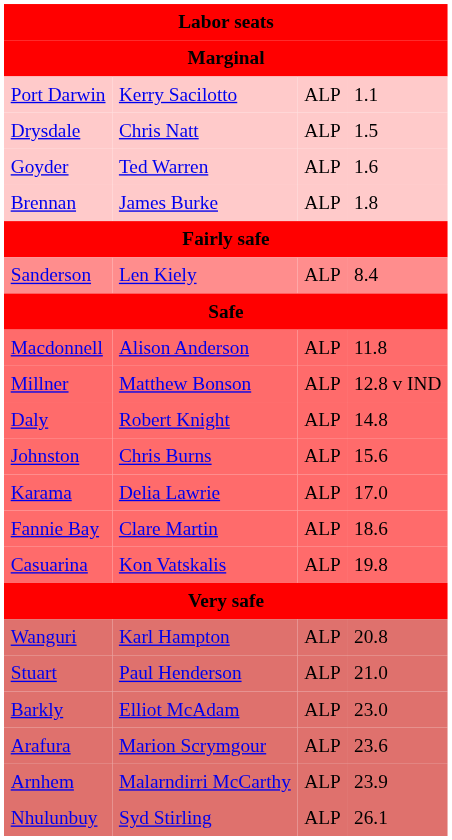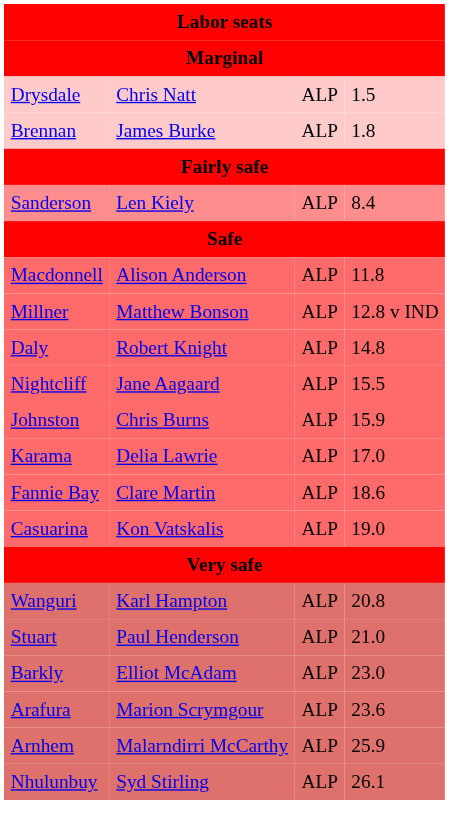 <table class="toccolours" align="left" cellpadding="5" cellspacing="0" style="margin-right: .5em; margin-top: .4em; font-size: 90%; float:left">
 <tr>
 <td colspan="4"  style="text-align:center; background:red;"><span><strong>Labor seats</strong></span></td>
 </tr>
 <tr>
 <td colspan="4"  style="text-align:center; background:red;"><span><strong>Marginal</strong></span></td>
 </tr>
 <tr>
-<td style="text-align:left; background:#ffcaca;"><a href='#'>Port Darwin</a></td>
-<td style="text-align:left; background:#ffcaca;"><a href='#'>Kerry Sacilotto</a></td>
-<td style="text-align:left; background:#ffcaca;">ALP</td>
-<td style="text-align:left; background:#ffcaca;">1.1</td>
-</tr>
-<tr>
 <td style="text-align:left; background:#ffcaca;"><a href='#'>Drysdale</a></td>
 <td style="text-align:left; background:#ffcaca;"><a href='#'>Chris Natt</a></td>
 <td style="text-align:left; background:#ffcaca;">ALP</td>
 <td style="text-align:left; background:#ffcaca;">1.5</td>
-</tr>
-<tr>
-<td style="text-align:left; background:#ffcaca;"><a href='#'>Goyder</a></td>
-<td style="text-align:left; background:#ffcaca;"><a href='#'>Ted Warren</a></td>
-<td style="text-align:left; background:#ffcaca;">ALP</td>
-<td style="text-align:left; background:#ffcaca;">1.6</td>
 </tr>
 <tr>
 <td style="text-align:left; background:#ffcaca;"><a href='#'>Brennan</a></td>
 <td style="text-align:left; background:#ffcaca;"><a href='#'>James Burke</a></td>
 <td style="text-align:left; background:#ffcaca;">ALP</td>
 <td style="text-align:left; background:#ffcaca;">1.8</td>
 </tr>
 <tr>
 <td colspan="4"  style="text-align:center; background:red;"><span><strong>Fairly safe</strong></span></td>
 </tr>
 <tr>
 <td style="text-align:left; background:#ff8d8d;"><a href='#'>Sanderson</a></td>
 <td style="text-align:left; background:#ff8d8d;"><a href='#'>Len Kiely</a></td>
 <td style="text-align:left; background:#ff8d8d;">ALP</td>
 <td style="text-align:left; background:#ff8d8d;">8.4</td>
 </tr>
 <tr>
 <td colspan="4"  style="text-align:center; background:red;"><span><strong>Safe</strong></span></td>
 </tr>
 <tr>
 <td style="text-align:left; background:#ff6b6b;"><a href='#'>Macdonnell</a></td>
 <td style="text-align:left; background:#ff6b6b;"><a href='#'>Alison Anderson</a></td>
 <td style="text-align:left; background:#ff6b6b;">ALP</td>
 <td style="text-align:left; background:#ff6b6b;">11.8</td>
 </tr>
 <tr>
 <td style="text-align:left; background:#ff6b6b;"><a href='#'>Millner</a></td>
 <td style="text-align:left; background:#ff6b6b;"><a href='#'>Matthew Bonson</a></td>
 <td style="text-align:left; background:#ff6b6b;">ALP</td>
 <td style="text-align:left; background:#ff6b6b;">12.8 v IND</td>
 </tr>
 <tr>
 <td style="text-align:left; background:#ff6b6b;"><a href='#'>Daly</a></td>
 <td style="text-align:left; background:#ff6b6b;"><a href='#'>Robert Knight</a></td>
 <td style="text-align:left; background:#ff6b6b;">ALP</td>
 <td style="text-align:left; background:#ff6b6b;">14.8</td>
 </tr>
 <tr>
+<td style="text-align:left; background:#ff6b6b;"><a href='#'>Nightcliff</a></td>
+<td style="text-align:left; background:#ff6b6b;"><a href='#'>Jane Aagaard</a></td>
+<td style="text-align:left; background:#ff6b6b;">ALP</td>
+<td style="text-align:left; background:#ff6b6b;">15.5</td>
+</tr>
+<tr>
 <td style="text-align:left; background:#ff6b6b;"><a href='#'>Johnston</a></td>
 <td style="text-align:left; background:#ff6b6b;"><a href='#'>Chris Burns</a></td>
 <td style="text-align:left; background:#ff6b6b;">ALP</td>
-<td style="text-align:left; background:#ff6b6b;">15.6</td>
+<td style="text-align:left; background:#ff6b6b;">15.9</td>
 </tr>
 <tr>
 <td style="text-align:left; background:#ff6b6b;"><a href='#'>Karama</a></td>
 <td style="text-align:left; background:#ff6b6b;"><a href='#'>Delia Lawrie</a></td>
 <td style="text-align:left; background:#ff6b6b;">ALP</td>
 <td style="text-align:left; background:#ff6b6b;">17.0</td>
 </tr>
 <tr>
 <td style="text-align:left; background:#ff6b6b;"><a href='#'>Fannie Bay</a></td>
 <td style="text-align:left; background:#ff6b6b;"><a href='#'>Clare Martin</a></td>
 <td style="text-align:left; background:#ff6b6b;">ALP</td>
 <td style="text-align:left; background:#ff6b6b;">18.6</td>
 </tr>
 <tr>
 <td style="text-align:left; background:#ff6b6b;"><a href='#'>Casuarina</a></td>
 <td style="text-align:left; background:#ff6b6b;"><a href='#'>Kon Vatskalis</a></td>
 <td style="text-align:left; background:#ff6b6b;">ALP</td>
-<td style="text-align:left; background:#ff6b6b;">19.8</td>
+<td style="text-align:left; background:#ff6b6b;">19.0</td>
 </tr>
 <tr>
 <td colspan="4"  style="text-align:center; background:red;"><span><strong>Very safe</strong></span></td>
 </tr>
 <tr>
 <td style="text-align:left; background:#df716d;"><a href='#'>Wanguri</a></td>
 <td style="text-align:left; background:#df716d;"><a href='#'>Karl Hampton</a></td>
 <td style="text-align:left; background:#df716d;">ALP</td>
 <td style="text-align:left; background:#df716d;">20.8</td>
 </tr>
 <tr>
 <td style="text-align:left; background:#df716d;"><a href='#'>Stuart</a></td>
 <td style="text-align:left; background:#df716d;"><a href='#'>Paul Henderson</a></td>
 <td style="text-align:left; background:#df716d;">ALP</td>
 <td style="text-align:left; background:#df716d;">21.0</td>
 </tr>
 <tr>
 <td style="text-align:left; background:#df716d;"><a href='#'>Barkly</a></td>
 <td style="text-align:left; background:#df716d;"><a href='#'>Elliot McAdam</a></td>
 <td style="text-align:left; background:#df716d;">ALP</td>
 <td style="text-align:left; background:#df716d;">23.0</td>
 </tr>
 <tr>
 <td style="text-align:left; background:#df716d;"><a href='#'>Arafura</a></td>
 <td style="text-align:left; background:#df716d;"><a href='#'>Marion Scrymgour</a></td>
 <td style="text-align:left; background:#df716d;">ALP</td>
 <td style="text-align:left; background:#df716d;">23.6</td>
 </tr>
 <tr>
 <td style="text-align:left; background:#df716d;"><a href='#'>Arnhem</a></td>
 <td style="text-align:left; background:#df716d;"><a href='#'>Malarndirri McCarthy</a></td>
 <td style="text-align:left; background:#df716d;">ALP</td>
-<td style="text-align:left; background:#df716d;">23.9</td>
+<td style="text-align:left; background:#df716d;">25.9</td>
 </tr>
 <tr>
 <td style="text-align:left; background:#df716d;"><a href='#'>Nhulunbuy</a></td>
 <td style="text-align:left; background:#df716d;"><a href='#'>Syd Stirling</a></td>
 <td style="text-align:left; background:#df716d;">ALP</td>
 <td style="text-align:left; background:#df716d;">26.1</td>
 </tr>
 </table>
